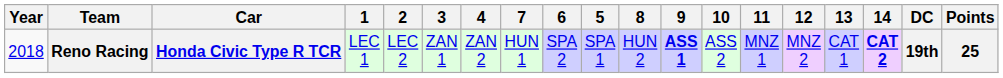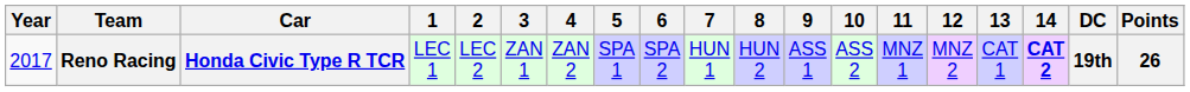 <table class="wikitable" style="text-align:center; font-size:85%">
 <tr>
 <th>Year</th>
 <th>Team</th>
 <th>Car</th>
 <th>1</th>
 <th>2</th>
 <th>3</th>
 <th>4</th>
+<th>5</th>
+<th>6</th>
 <th>7</th>
-<th>6</th>
-<th>5</th>
 <th>8</th>
 <th>9</th>
 <th>10</th>
 <th>11</th>
 <th>12</th>
 <th>13</th>
 <th>14</th>
 <th>DC</th>
 <th>Points</th>
 </tr>
 <tr>
-<td><a href='#'>2018</a></td>
+<td><a href='#'>2017</a></td>
 <th>Reno Racing</th>
 <th><a href='#'>Honda Civic Type R TCR</a></th>
 <td style="background:#DFFFDF;"><a href='#'>LEC<br>1</a><br></td>
 <td style="background:#DFFFDF;"><a href='#'>LEC<br>2</a><br></td>
 <td style="background:#DFFFDF;"><a href='#'>ZAN<br>1</a><br></td>
 <td style="background:#DFFFDF;"><a href='#'>ZAN<br>2</a><br></td>
+<td style="background:#CFCFFF;"><a href='#'>SPA<br>1</a><br></td>
+<td style="background:#CFCFFF;"><a href='#'>SPA<br>2</a><br></td>
 <td style="background:#DFFFDF;"><a href='#'>HUN<br>1</a><br></td>
-<td style="background:#CFCFFF;"><a href='#'>SPA<br>2</a><br></td>
-<td style="background:#CFCFFF;"><a href='#'>SPA<br>1</a><br></td>
 <td style="background:#CFCFFF;"><a href='#'>HUN<br>2</a><br></td>
-<td style="background:#CFCFFF;"><strong><a href='#'>ASS<br>1</a><br></strong></td>
+<td style="background:#CFCFFF;"><a href='#'>ASS<br>1</a><br></td>
 <td style="background:#DFFFDF;"><a href='#'>ASS<br>2</a><br></td>
 <td style="background:#CFCFFF;"><a href='#'>MNZ<br>1</a><br></td>
 <td style="background:#EFCFFF;"><a href='#'>MNZ<br>2</a><br></td>
 <td style="background:#CFCFFF;"><a href='#'>CAT<br>1</a><br></td>
 <td style="background:#EFCFFF;"><strong><a href='#'>CAT<br>2</a><br></strong></td>
 <th>19th</th>
-<th>25</th>
+<th>26</th>
 </tr>
 </table>
